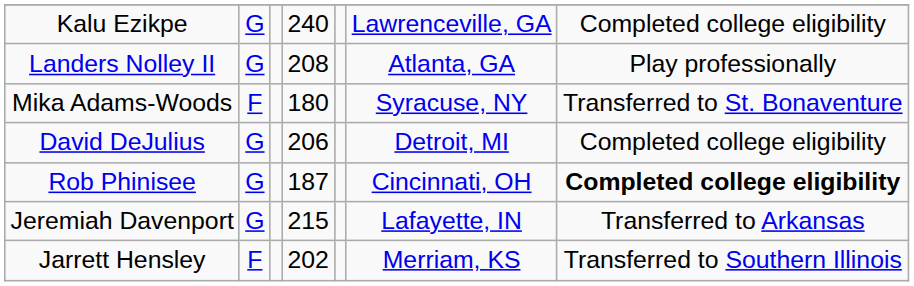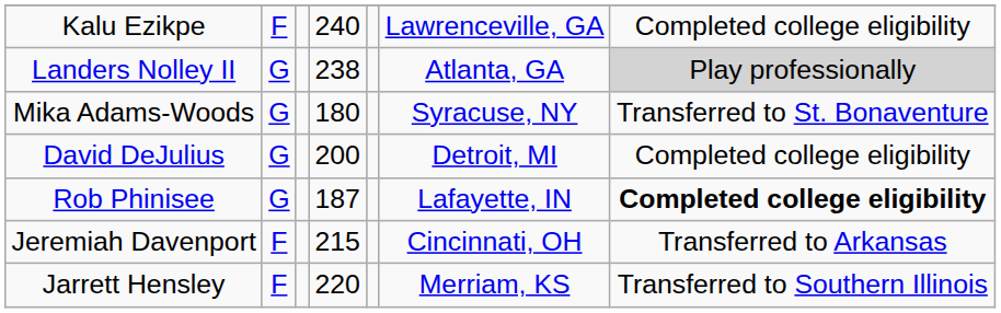 <table class="wikitable sortable" style="text-align: center">
 <tr align=center>
 </tr>
 <tr>
 <td>Kalu Ezikpe</td>
-<td><a href='#'>G</a></td>
+<td><a href='#'>F</a></td>
 <td></td>
 <td>240</td>
 <td></td>
 <td><a href='#'>Lawrenceville, GA</a></td>
 <td>Completed college eligibility</td>
 </tr>
 <tr>
 <td><a href='#'>Landers Nolley II</a></td>
 <td><a href='#'>G</a></td>
 <td></td>
-<td>208</td>
+<td>238</td>
 <td></td>
 <td><a href='#'>Atlanta, GA</a></td>
-<td>Play professionally</td>
+<td style="background: lightgrey;">Play professionally</td>
 </tr>
 <tr>
 <td>Mika Adams-Woods</td>
-<td><a href='#'>F</a></td>
+<td><a href='#'>G</a></td>
 <td></td>
 <td>180</td>
 <td></td>
 <td><a href='#'>Syracuse, NY</a></td>
 <td>Transferred to <a href='#'>St. Bonaventure</a></td>
 </tr>
 <tr>
 <td><a href='#'>David DeJulius</a></td>
 <td><a href='#'>G</a></td>
 <td></td>
-<td>206</td>
+<td>200</td>
 <td></td>
 <td><a href='#'>Detroit, MI</a></td>
 <td>Completed college eligibility</td>
 </tr>
 <tr>
 <td><a href='#'>Rob Phinisee</a></td>
 <td><a href='#'>G</a></td>
 <td></td>
 <td>187</td>
 <td></td>
-<td><a href='#'>Cincinnati, OH</a></td>
+<td><a href='#'>Lafayette, IN</a></td>
 <td><strong>Completed college eligibility</strong></td>
 </tr>
 <tr>
 <td>Jeremiah Davenport</td>
-<td><a href='#'>G</a></td>
+<td><a href='#'>F</a></td>
 <td></td>
 <td>215</td>
 <td></td>
-<td><a href='#'>Lafayette, IN</a></td>
+<td><a href='#'>Cincinnati, OH</a></td>
 <td>Transferred to <a href='#'>Arkansas</a></td>
 </tr>
 <tr>
 <td>Jarrett Hensley</td>
 <td><a href='#'>F</a></td>
 <td></td>
-<td>202</td>
+<td>220</td>
 <td></td>
 <td><a href='#'>Merriam, KS</a></td>
 <td>Transferred to <a href='#'>Southern Illinois</a></td>
 </tr>
 </table>
